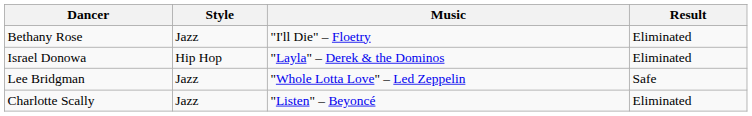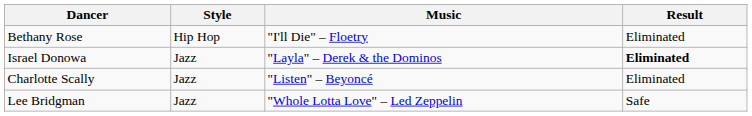 <table class="wikitable" style="width:70%;">
 <tr>
 <th>Dancer</th>
 <th>Style</th>
 <th>Music</th>
 <th>Result</th>
 </tr>
 <tr>
 <td>Bethany Rose</td>
-<td>Jazz</td>
+<td>Hip Hop</td>
 <td>"I'll Die" – <a href='#'>Floetry</a></td>
 <td>Eliminated</td>
 </tr>
 <tr>
 <td>Israel Donowa</td>
-<td>Hip Hop</td>
+<td>Jazz</td>
 <td>"<a href='#'>Layla</a>" – <a href='#'>Derek & the Dominos</a></td>
+<td><strong>Eliminated</strong></td>
+</tr>
+<tr>
+<td>Charlotte Scally</td>
+<td>Jazz</td>
+<td>"<a href='#'>Listen</a>" – <a href='#'>Beyoncé</a></td>
 <td>Eliminated</td>
 </tr>
 <tr>
 <td>Lee Bridgman</td>
 <td>Jazz</td>
 <td>"<a href='#'>Whole Lotta Love</a>" – <a href='#'>Led Zeppelin</a></td>
 <td>Safe</td>
 </tr>
-<tr>
-<td>Charlotte Scally</td>
-<td>Jazz</td>
-<td>"<a href='#'>Listen</a>" – <a href='#'>Beyoncé</a></td>
-<td>Eliminated</td>
-</tr>
 </table>
